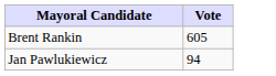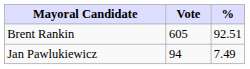 <table class="wikitable">
 <tr>
 <th style="background:#ddf; width:200px;">Mayoral Candidate</th>
 <th style="background:#ddf; width:50px;">Vote</th>
+<th style="background:#ddf; width:30px;">%</th>
 </tr>
 <tr>
 <td>Brent Rankin</td>
 <td>605</td>
+<td>92.51</td>
 </tr>
 <tr>
 <td>Jan Pawlukiewicz</td>
 <td>94</td>
+<td>7.49</td>
 </tr>
 </table>
